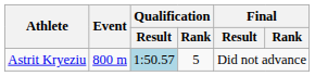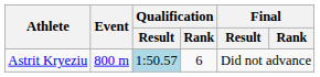 <table class="wikitable" style="font-size:90%">
 <tr>
 <th rowspan="2">Athlete</th>
 <th rowspan="2">Event</th>
 <th colspan="2">Qualification</th>
 <th colspan="2">Final</th>
 </tr>
 <tr style="font-size:95%">
 <th>Result</th>
 <th>Rank</th>
 <th>Result</th>
 <th>Rank</th>
 </tr>
 <tr align=center>
 <td align=left><a href='#'>Astrit Kryeziu</a></td>
 <td align=left><a href='#'>800 m</a></td>
 <td style="background: lightblue;">1:50.57</td>
-<td>5</td>
+<td>6</td>
 <td colspan=2 align=center>Did not advance</td>
 </tr>
 </table>
